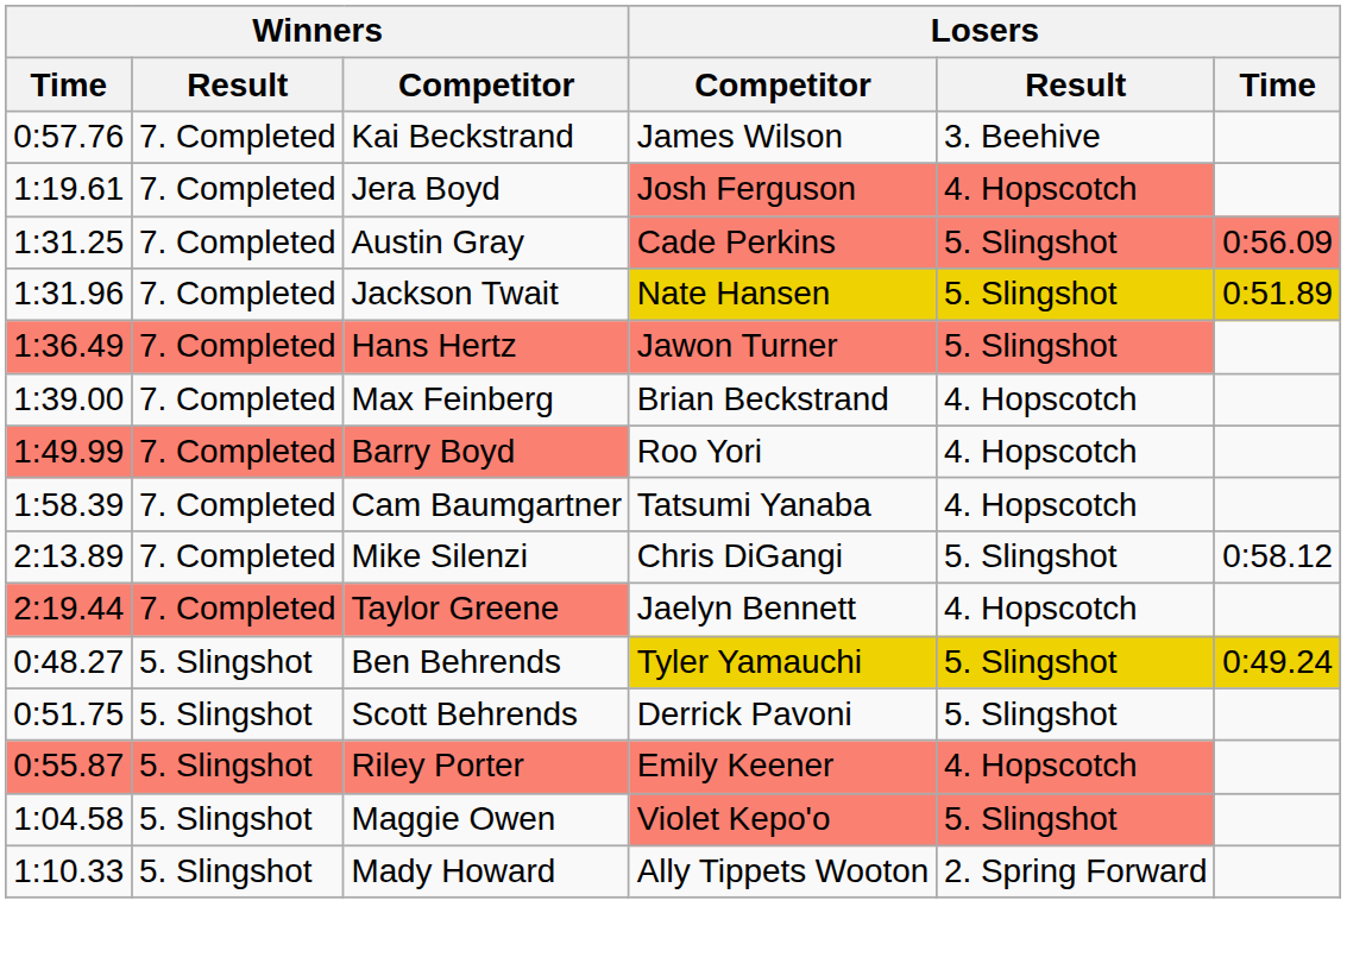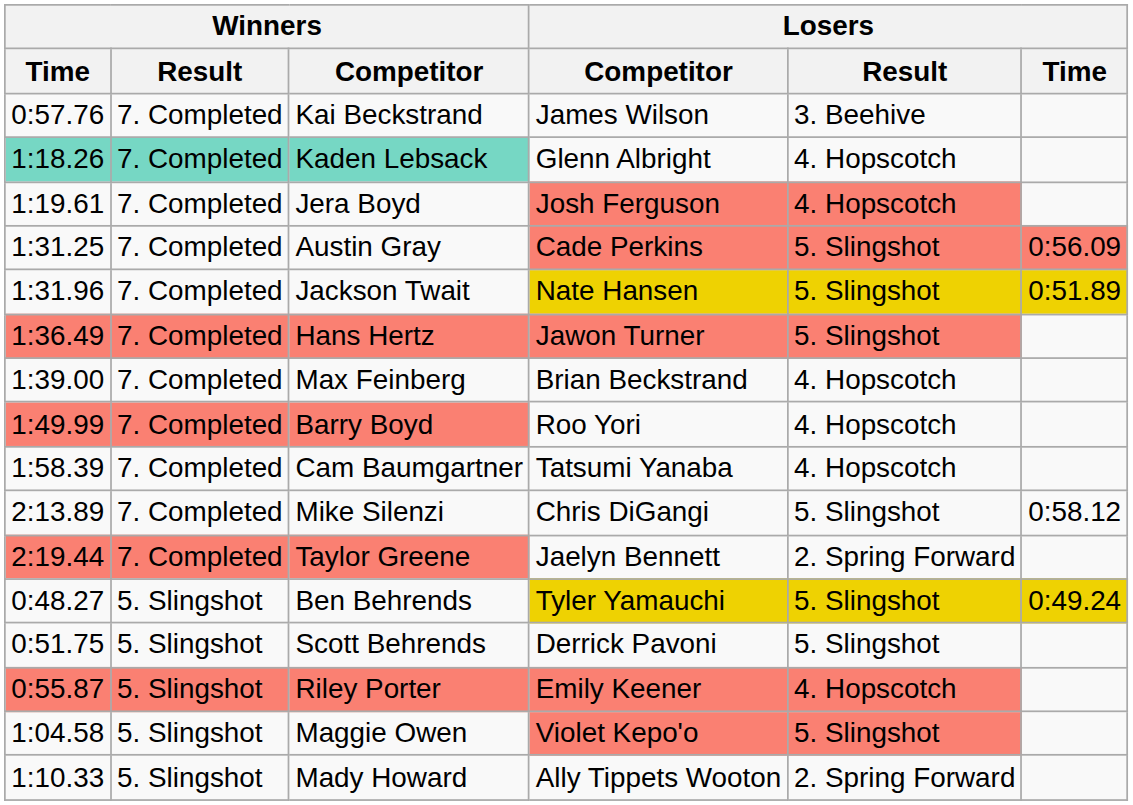 <table class="wikitable sortable mw-collapsible">
 <tr>
 <th Colspan="3">Winners</th>
 <th Colspan="3">Losers</th>
 </tr>
 <tr>
 <th>Time</th>
 <th>Result</th>
 <th>Competitor</th>
 <th>Competitor</th>
 <th>Result</th>
 <th>Time</th>
 </tr>
 <tr>
 <td>0:57.76</td>
 <td>7. Completed</td>
 <td>Kai Beckstrand</td>
 <td>James Wilson</td>
 <td>3. Beehive</td>
+<td></td>
+</tr>
+<tr>
+<td style="background-color:#76D7C4">1:18.26</td>
+<td style="background-color:#76D7C4">7. Completed</td>
+<td style="background-color:#76D7C4">Kaden Lebsack</td>
+<td>Glenn Albright</td>
+<td>4. Hopscotch</td>
 <td></td>
 </tr>
 <tr>
 <td>1:19.61</td>
 <td>7. Completed</td>
 <td>Jera Boyd</td>
 <td style="background-color:#FA8072">Josh Ferguson</td>
 <td style="background-color:#FA8072">4. Hopscotch</td>
 <td></td>
 </tr>
 <tr>
 <td>1:31.25</td>
 <td>7. Completed</td>
 <td>Austin Gray</td>
 <td style="background-color:#FA8072">Cade Perkins</td>
 <td style="background-color:#FA8072">5. Slingshot</td>
 <td style="background-color:#FA8072">0:56.09</td>
 </tr>
 <tr>
 <td>1:31.96</td>
 <td>7. Completed</td>
 <td>Jackson Twait</td>
 <td style="background-color:#EED202">Nate Hansen</td>
 <td style="background-color:#EED202">5. Slingshot</td>
 <td style="background-color:#EED202">0:51.89</td>
 </tr>
 <tr>
 <td style="background-color:#FA8072">1:36.49</td>
 <td style="background-color:#FA8072">7. Completed</td>
 <td style="background-color:#FA8072">Hans Hertz</td>
 <td style="background-color:#FA8072">Jawon Turner</td>
 <td style="background-color:#FA8072">5. Slingshot</td>
 <td></td>
 </tr>
 <tr>
 <td>1:39.00</td>
 <td>7. Completed</td>
 <td>Max Feinberg</td>
 <td>Brian Beckstrand</td>
 <td>4. Hopscotch</td>
 <td></td>
 </tr>
 <tr>
 <td style="background-color:#FA8072">1:49.99</td>
 <td style="background-color:#FA8072">7. Completed</td>
 <td style="background-color:#FA8072">Barry Boyd</td>
 <td>Roo Yori</td>
 <td>4. Hopscotch</td>
 <td></td>
 </tr>
 <tr>
 <td>1:58.39</td>
 <td>7. Completed</td>
 <td>Cam Baumgartner</td>
 <td>Tatsumi Yanaba</td>
 <td>4. Hopscotch</td>
 <td></td>
 </tr>
 <tr>
 <td>2:13.89</td>
 <td>7. Completed</td>
 <td>Mike Silenzi</td>
 <td>Chris DiGangi</td>
 <td>5. Slingshot</td>
 <td>0:58.12</td>
 </tr>
 <tr>
 <td style="background-color:#FA8072">2:19.44</td>
 <td style="background-color:#FA8072">7. Completed</td>
 <td style="background-color:#FA8072">Taylor Greene</td>
 <td>Jaelyn Bennett</td>
-<td>4. Hopscotch</td>
+<td>2. Spring Forward</td>
 <td></td>
 </tr>
 <tr>
 <td>0:48.27</td>
 <td>5. Slingshot</td>
 <td>Ben Behrends</td>
 <td style="background-color:#EED202">Tyler Yamauchi</td>
 <td style="background-color:#EED202">5. Slingshot</td>
 <td style="background-color:#EED202">0:49.24</td>
 </tr>
 <tr>
 <td>0:51.75</td>
 <td>5. Slingshot</td>
 <td>Scott Behrends</td>
 <td>Derrick Pavoni</td>
 <td>5. Slingshot</td>
 <td></td>
 </tr>
 <tr>
 <td style="background-color:#FA8072">0:55.87</td>
 <td style="background-color:#FA8072">5. Slingshot</td>
 <td style="background-color:#FA8072">Riley Porter</td>
 <td style="background-color:#FA8072">Emily Keener</td>
 <td style="background-color:#FA8072">4. Hopscotch</td>
 <td></td>
 </tr>
 <tr>
 <td>1:04.58</td>
 <td>5. Slingshot</td>
 <td>Maggie Owen</td>
 <td style="background-color:#FA8072">Violet Kepo'o</td>
 <td style="background-color:#FA8072">5. Slingshot</td>
 <td></td>
 </tr>
 <tr>
 <td>1:10.33</td>
 <td>5. Slingshot</td>
 <td>Mady Howard</td>
 <td>Ally Tippets Wooton</td>
 <td>2. Spring Forward</td>
 <td></td>
 </tr>
 </table>
